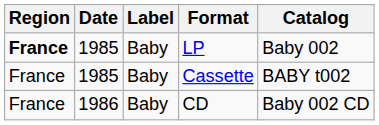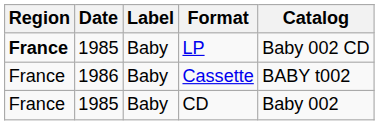 <table class="wikitable">
 <tr>
 <th>Region</th>
 <th>Date</th>
 <th>Label</th>
 <th>Format</th>
 <th>Catalog</th>
 </tr>
 <tr>
 <td><strong>France</strong></td>
 <td>1985</td>
 <td>Baby</td>
 <td><a href='#'>LP</a></td>
-<td>Baby 002</td>
+<td>Baby 002 CD</td>
 </tr>
 <tr>
 <td>France</td>
-<td>1985</td>
+<td>1986</td>
 <td>Baby</td>
 <td><a href='#'>Cassette</a></td>
 <td>BABY t002</td>
 </tr>
 <tr>
 <td>France</td>
-<td>1986</td>
+<td>1985</td>
 <td>Baby</td>
 <td>CD</td>
-<td>Baby 002 CD</td>
+<td>Baby 002</td>
 </tr>
 </table>
